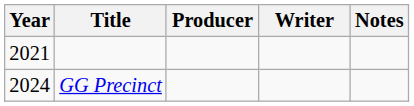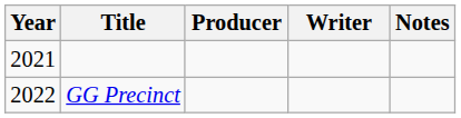 <table class="wikitable">
 <tr>
 <th>Year</th>
 <th>Title</th>
 <th style="width:65px;">Producer</th>
 <th style="width:65px;">Writer</th>
 <th>Notes</th>
 </tr>
 <tr>
 <td>2021</td>
 <td><em></em></td>
 <td></td>
 <td></td>
 <td></td>
 </tr>
 <tr>
-<td>2024</td>
+<td>2022</td>
 <td><em><a href='#'>GG Precinct</a></em></td>
 <td></td>
 <td></td>
 <td></td>
 </tr>
 </table>
